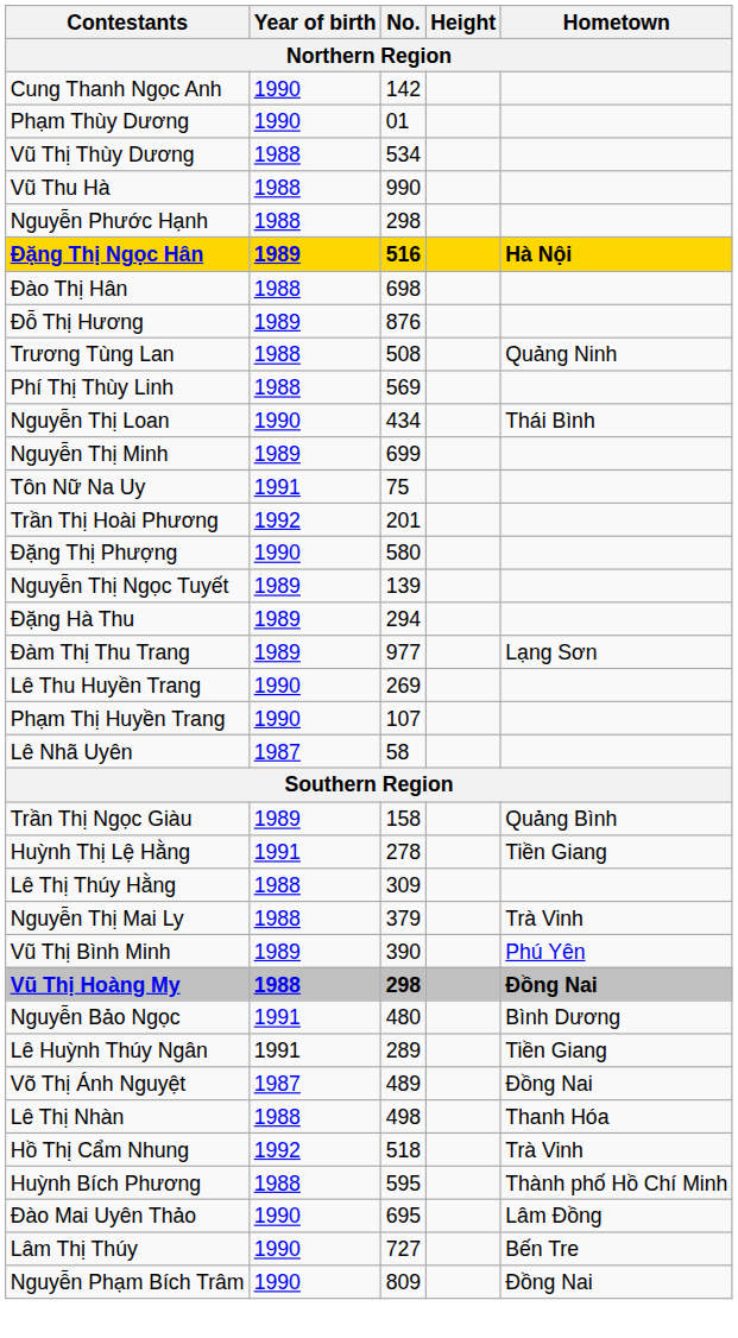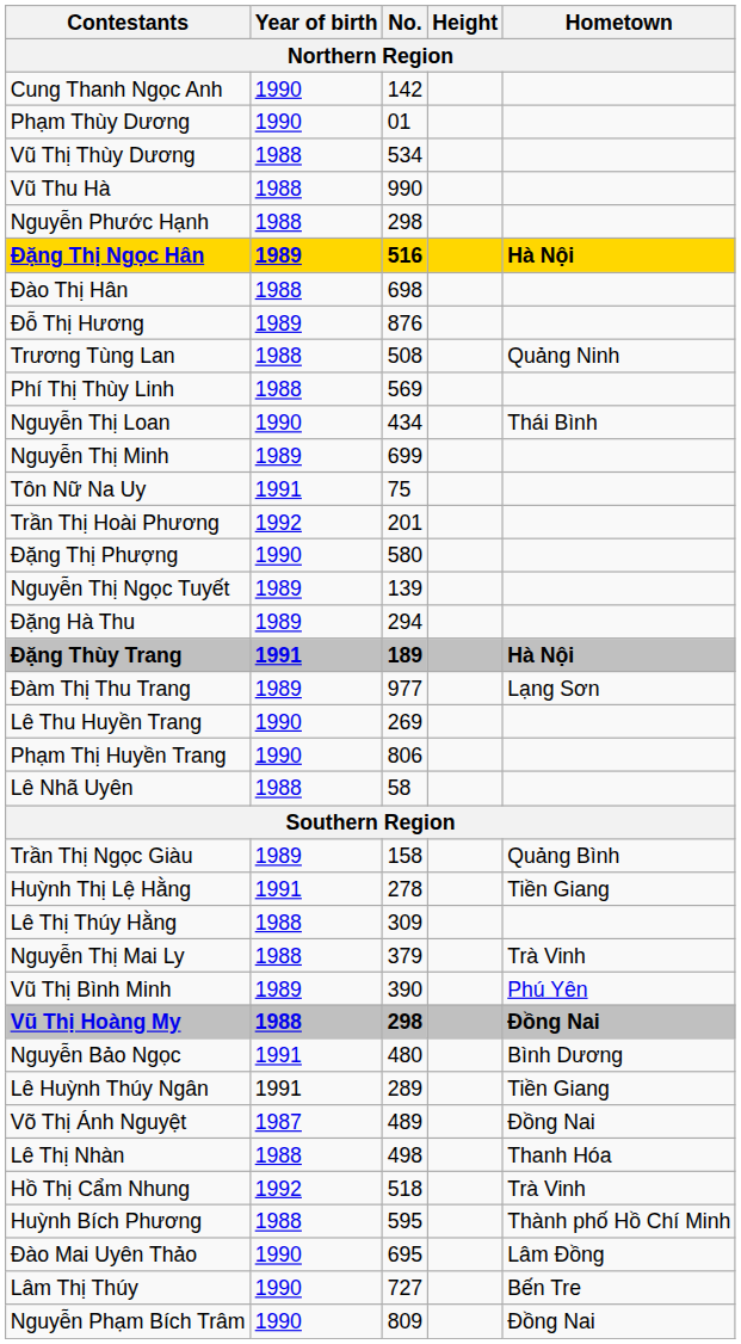 <table class="wikitable sortable" style="font-size:95%;">
 <tr>
 <th>Contestants</th>
 <th>Year of birth</th>
 <th>No.</th>
 <th>Height</th>
 <th>Hometown</th>
 </tr>
 <tr>
 <th colspan="5">Northern Region</th>
 </tr>
 <tr>
 <td>Cung Thanh Ngọc Anh</td>
 <td><a href='#'>1990</a></td>
 <td>142</td>
 <td></td>
 <td></td>
 </tr>
 <tr>
 <td>Phạm Thùy Dương</td>
 <td><a href='#'>1990</a></td>
 <td>01</td>
 <td></td>
 <td></td>
 </tr>
 <tr>
 <td>Vũ Thị Thùy Dương</td>
 <td><a href='#'>1988</a></td>
 <td>534</td>
 <td></td>
 <td></td>
 </tr>
 <tr>
 <td>Vũ Thu Hà</td>
 <td><a href='#'>1988</a></td>
 <td>990</td>
 <td></td>
 <td></td>
 </tr>
 <tr>
 <td>Nguyễn Phước Hạnh</td>
 <td><a href='#'>1988</a></td>
 <td>298</td>
 <td></td>
 <td></td>
 </tr>
 <tr style="background:gold;">
 <td><strong><a href='#'>Đặng Thị Ngọc Hân</a></strong></td>
 <td><strong><a href='#'>1989</a></strong></td>
 <td><strong>516</strong></td>
 <td><strong></strong></td>
 <td><strong>Hà Nội</strong></td>
 </tr>
 <tr>
 <td>Đào Thị Hân</td>
 <td><a href='#'>1988</a></td>
 <td>698</td>
 <td></td>
 <td></td>
 </tr>
 <tr>
 <td>Đỗ Thị Hương</td>
 <td><a href='#'>1989</a></td>
 <td>876</td>
 <td></td>
 <td></td>
 </tr>
 <tr>
 <td>Trương Tùng Lan</td>
 <td><a href='#'>1988</a></td>
 <td>508</td>
 <td></td>
 <td>Quảng Ninh</td>
 </tr>
 <tr>
 <td>Phí Thị Thùy Linh</td>
 <td><a href='#'>1988</a></td>
 <td>569</td>
 <td></td>
 <td></td>
 </tr>
 <tr>
 <td>Nguyễn Thị Loan</td>
 <td><a href='#'>1990</a></td>
 <td>434</td>
 <td></td>
 <td>Thái Bình</td>
 </tr>
 <tr>
 <td>Nguyễn Thị Minh</td>
 <td><a href='#'>1989</a></td>
 <td>699</td>
 <td></td>
 <td></td>
 </tr>
 <tr>
 <td>Tôn Nữ Na Uy</td>
 <td><a href='#'>1991</a></td>
 <td>75</td>
 <td></td>
 <td></td>
 </tr>
 <tr>
 <td>Trần Thị Hoài Phương</td>
 <td><a href='#'>1992</a></td>
 <td>201</td>
 <td></td>
 <td></td>
 </tr>
 <tr>
 <td>Đặng Thị Phượng</td>
 <td><a href='#'>1990</a></td>
 <td>580</td>
 <td></td>
 <td></td>
 </tr>
 <tr>
 <td>Nguyễn Thị Ngọc Tuyết</td>
 <td><a href='#'>1989</a></td>
 <td>139</td>
 <td></td>
 <td></td>
 </tr>
 <tr>
 <td>Đặng Hà Thu</td>
 <td><a href='#'>1989</a></td>
 <td>294</td>
 <td></td>
 <td></td>
 </tr>
+<tr style="background:silver;">
+<td><strong>Đặng Thùy Trang</strong></td>
+<td><strong><a href='#'>1991</a></strong></td>
+<td><strong>189</strong></td>
+<td><strong></strong></td>
+<td><strong>Hà Nội</strong></td>
+</tr>
 <tr>
 <td>Đàm Thị Thu Trang</td>
 <td><a href='#'>1989</a></td>
 <td>977</td>
 <td></td>
 <td>Lạng Sơn</td>
 </tr>
 <tr>
 <td>Lê Thu Huyền Trang</td>
 <td><a href='#'>1990</a></td>
 <td>269</td>
 <td></td>
 <td></td>
 </tr>
 <tr>
 <td>Phạm Thị Huyền Trang</td>
 <td><a href='#'>1990</a></td>
-<td>107</td>
+<td>806</td>
 <td></td>
 <td></td>
 </tr>
 <tr>
 <td>Lê Nhã Uyên</td>
-<td><a href='#'>1987</a></td>
+<td><a href='#'>1988</a></td>
 <td>58</td>
 <td></td>
 <td></td>
 </tr>
 <tr>
 <th colspan="5">Southern Region</th>
 </tr>
 <tr>
 <td>Trần Thị Ngọc Giàu</td>
 <td><a href='#'>1989</a></td>
 <td>158</td>
 <td></td>
 <td>Quảng Bình</td>
 </tr>
 <tr>
 <td>Huỳnh Thị Lệ Hằng</td>
 <td><a href='#'>1991</a></td>
 <td>278</td>
 <td></td>
 <td>Tiền Giang</td>
 </tr>
 <tr>
 <td>Lê Thị Thúy Hằng</td>
 <td><a href='#'>1988</a></td>
 <td>309</td>
 <td></td>
 <td></td>
 </tr>
 <tr>
 <td>Nguyễn Thị Mai Ly</td>
 <td><a href='#'>1988</a></td>
 <td>379</td>
 <td></td>
 <td>Trà Vinh</td>
 </tr>
 <tr>
 <td>Vũ Thị Bình Minh</td>
 <td><a href='#'>1989</a></td>
 <td>390</td>
 <td></td>
 <td><a href='#'>Phú Yên</a></td>
 </tr>
 <tr style="background:silver;">
 <td><strong><a href='#'>Vũ Thị Hoàng My</a></strong></td>
 <td><strong><a href='#'>1988</a></strong></td>
 <td><strong>298</strong></td>
 <td><strong></strong></td>
 <td><strong>Đồng Nai</strong></td>
 </tr>
 <tr>
 <td>Nguyễn Bảo Ngọc</td>
 <td><a href='#'>1991</a></td>
 <td>480</td>
 <td></td>
 <td>Bình Dương</td>
 </tr>
 <tr>
 <td>Lê Huỳnh Thúy Ngân</td>
 <td>1991</td>
 <td>289</td>
 <td></td>
 <td>Tiền Giang</td>
 </tr>
 <tr>
 <td>Võ Thị Ánh Nguyệt</td>
 <td><a href='#'>1987</a></td>
 <td>489</td>
 <td></td>
 <td>Đồng Nai</td>
 </tr>
 <tr>
 <td>Lê Thị Nhàn</td>
 <td><a href='#'>1988</a></td>
 <td>498</td>
 <td></td>
 <td>Thanh Hóa</td>
 </tr>
 <tr>
 <td>Hồ Thị Cẩm Nhung</td>
 <td><a href='#'>1992</a></td>
 <td>518</td>
 <td></td>
 <td>Trà Vinh</td>
 </tr>
 <tr>
 <td>Huỳnh Bích Phương</td>
 <td><a href='#'>1988</a></td>
 <td>595</td>
 <td></td>
 <td>Thành phố Hồ Chí Minh</td>
 </tr>
 <tr>
 <td>Đào Mai Uyên Thảo</td>
 <td><a href='#'>1990</a></td>
 <td>695</td>
 <td></td>
 <td>Lâm Đồng</td>
 </tr>
 <tr>
 <td>Lâm Thị Thúy</td>
 <td><a href='#'>1990</a></td>
 <td>727</td>
 <td></td>
 <td>Bến Tre</td>
 </tr>
 <tr>
 <td>Nguyễn Phạm Bích Trâm</td>
 <td><a href='#'>1990</a></td>
 <td>809</td>
 <td></td>
 <td>Đồng Nai</td>
 </tr>
 </table>
